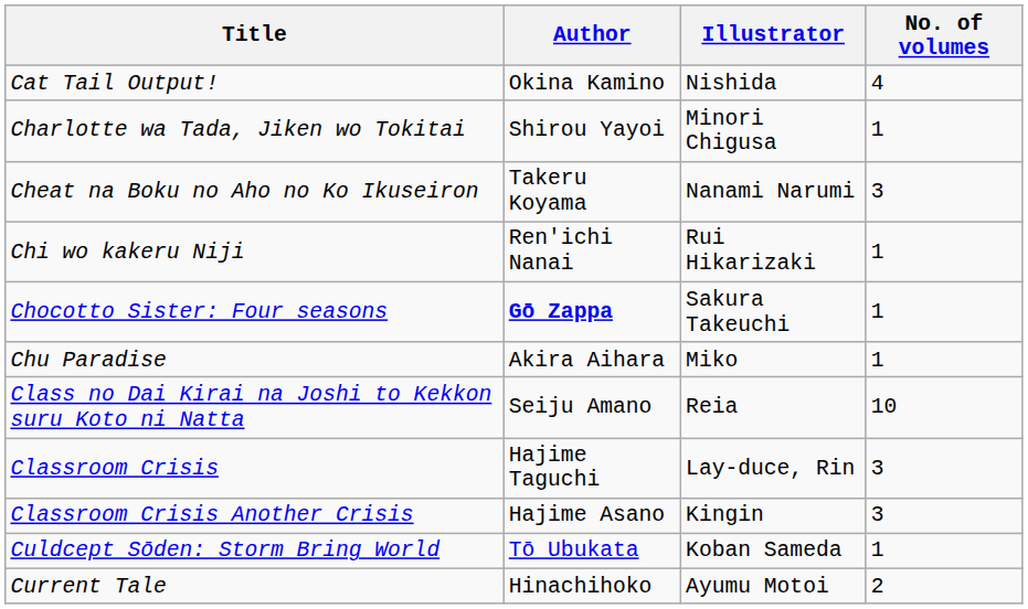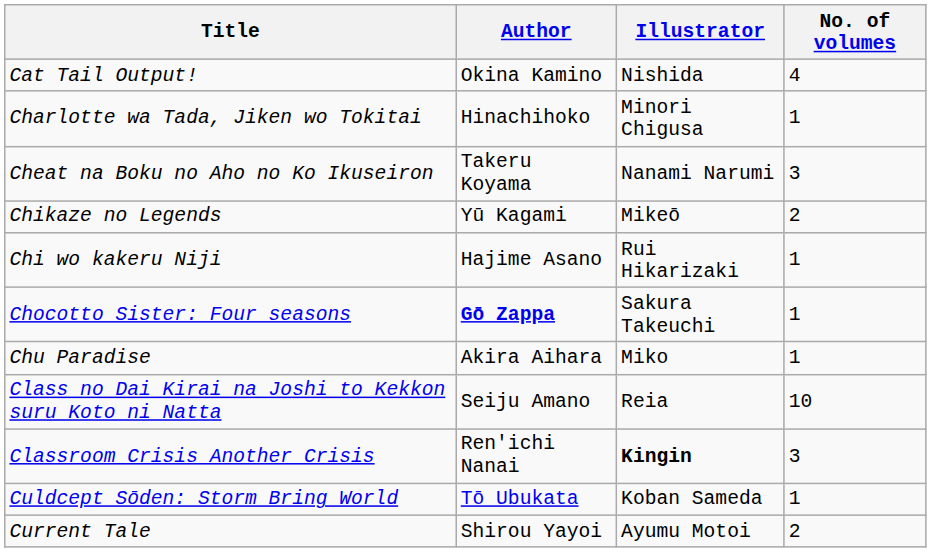 <table class="wikitable">
 <tr>
 <th scope="col">Title</th>
 <th scope="col"><a href='#'>Author</a></th>
 <th scope="col"><a href='#'>Illustrator</a></th>
 <th scope="col">No. of <a href='#'>volumes</a></th>
 </tr>
 <tr>
 <td><em>Cat Tail Output!</em></td>
 <td>Okina Kamino</td>
 <td>Nishida</td>
 <td>4</td>
 </tr>
 <tr>
 <td><em>Charlotte wa Tada, Jiken wo Tokitai</em></td>
-<td>Shirou Yayoi</td>
+<td>Hinachihoko</td>
 <td>Minori Chigusa</td>
 <td>1</td>
 </tr>
 <tr>
 <td><em>Cheat na Boku no Aho no Ko Ikuseiron</em></td>
 <td>Takeru Koyama</td>
 <td>Nanami Narumi</td>
 <td>3</td>
 </tr>
 <tr>
+<td><em>Chikaze no Legends</em></td>
+<td>Yū Kagami</td>
+<td>Mikeō</td>
+<td>2</td>
+</tr>
+<tr>
 <td><em>Chi wo kakeru Niji</em></td>
-<td>Ren'ichi Nanai</td>
+<td>Hajime Asano</td>
 <td>Rui Hikarizaki</td>
 <td>1</td>
 </tr>
 <tr>
 <td><em><a href='#'>Chocotto Sister: Four seasons</a></em></td>
 <td><strong><a href='#'>Gō Zappa</a></strong></td>
 <td>Sakura Takeuchi</td>
 <td>1</td>
 </tr>
 <tr>
 <td><em>Chu Paradise</em></td>
 <td>Akira Aihara</td>
 <td>Miko</td>
 <td>1</td>
 </tr>
 <tr>
 <td><em><a href='#'>Class no Dai Kirai na Joshi to Kekkon suru Koto ni Natta</a></em></td>
 <td>Seiju Amano</td>
 <td>Reia</td>
 <td>10</td>
 </tr>
 <tr>
-<td><em><a href='#'>Classroom Crisis</a></em></td>
-<td>Hajime Taguchi</td>
-<td>Lay-duce, Rin</td>
-<td>3</td>
-</tr>
-<tr>
 <td><em><a href='#'>Classroom Crisis Another Crisis</a></em></td>
-<td>Hajime Asano</td>
-<td>Kingin</td>
+<td>Ren'ichi Nanai</td>
+<td><strong>Kingin</strong></td>
 <td>3</td>
 </tr>
 <tr>
 <td><em><a href='#'>Culdcept Sōden: Storm Bring World</a></em></td>
 <td><a href='#'>Tō Ubukata</a></td>
 <td>Koban Sameda</td>
 <td>1</td>
 </tr>
 <tr>
 <td><em>Current Tale</em></td>
-<td>Hinachihoko</td>
+<td>Shirou Yayoi</td>
 <td>Ayumu Motoi</td>
 <td>2</td>
 </tr>
 </table>
